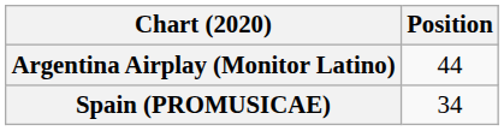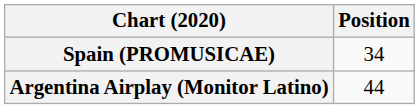 <table class="wikitable plainrowheaders sortable" style="text-align:center">
 <tr>
 <th scope="col">Chart (2020)</th>
 <th scope="col">Position</th>
 </tr>
 <tr>
+<th scope="row">Spain (PROMUSICAE)</th>
+<td>34</td>
+</tr>
+<tr>
 <th scope="row">Argentina Airplay (Monitor Latino)</th>
 <td>44</td>
 </tr>
-<tr>
-<th scope="row">Spain (PROMUSICAE)</th>
-<td>34</td>
-</tr>
 </table>
